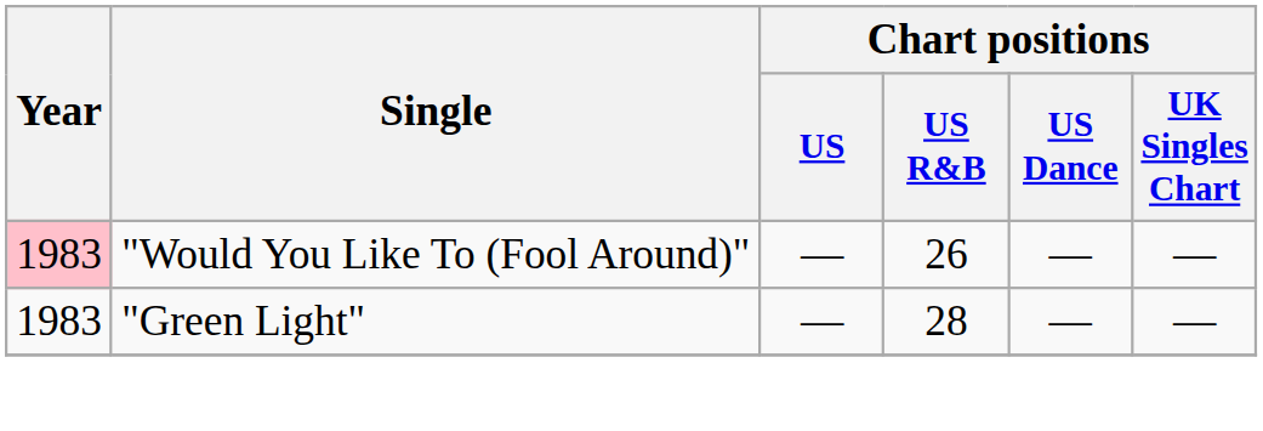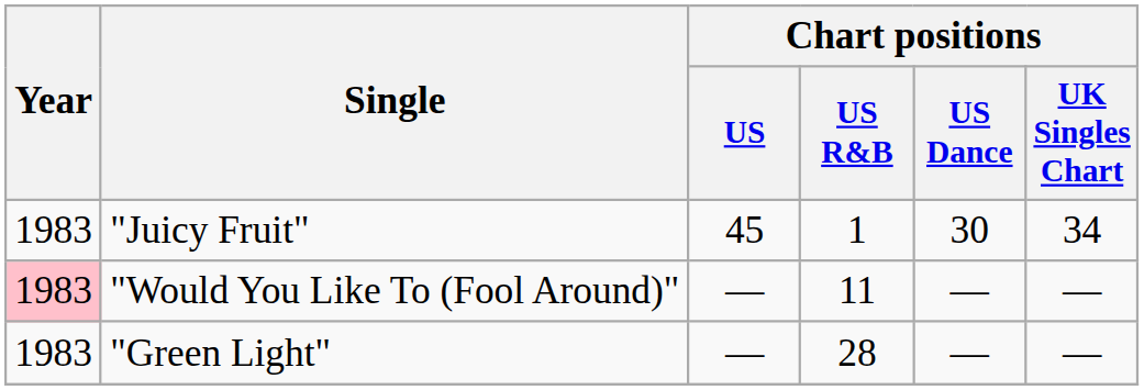 <table class="wikitable" style="text-align:center;">
 <tr>
 <th rowspan="2">Year</th>
 <th rowspan="2">Single</th>
 <th colspan="4">Chart positions</th>
 </tr>
 <tr style="font-size:smaller;">
 <th width="40"><a href='#'>US</a></th>
 <th width="40"><a href='#'>US<br>R&B</a></th>
 <th width="40"><a href='#'>US<br>Dance</a></th>
 <th width="40"><a href='#'>UK Singles Chart</a></th>
 </tr>
 <tr>
+<td rowspan="1">1983</td>
+<td align="left">"Juicy Fruit"</td>
+<td>45</td>
+<td>1</td>
+<td>30</td>
+<td>34</td>
+</tr>
+<tr>
 <td rowspan="1" style="background: pink;">1983</td>
 <td align="left">"Would You Like To (Fool Around)"</td>
 <td>—</td>
-<td>26</td>
+<td>11</td>
 <td>—</td>
 <td>—</td>
 </tr>
 <tr>
 <td rowspan="1">1983</td>
 <td align="left">"Green Light"</td>
 <td>—</td>
 <td>28</td>
 <td>—</td>
 <td>—</td>
 </tr>
 <tr>
 </tr>
 </table>
